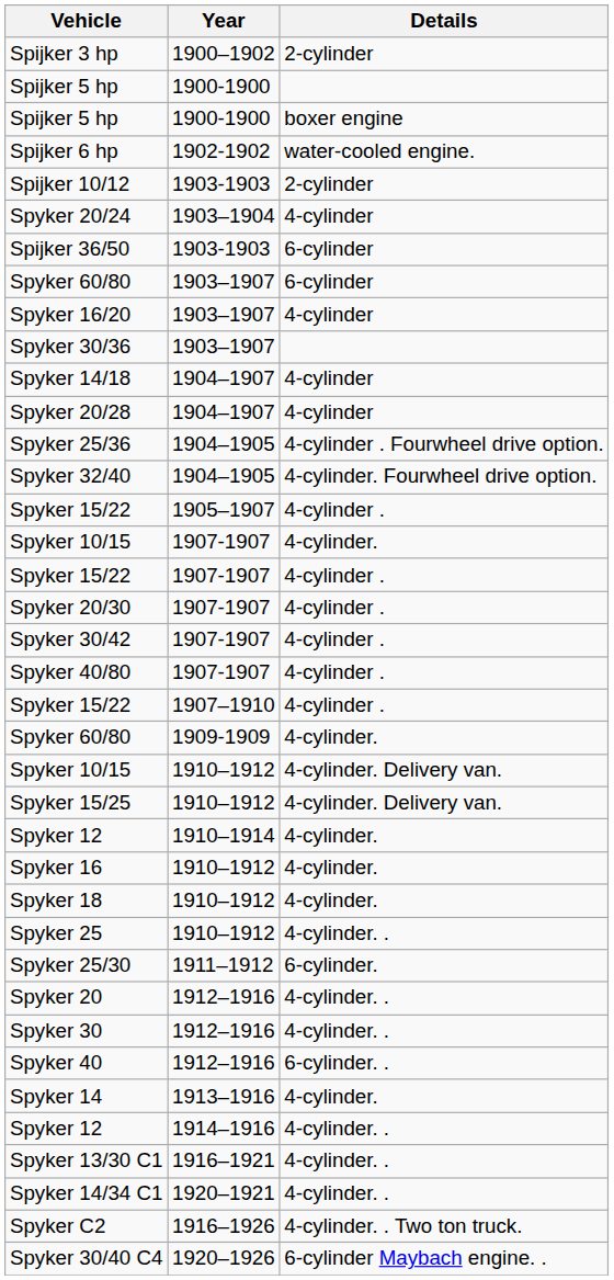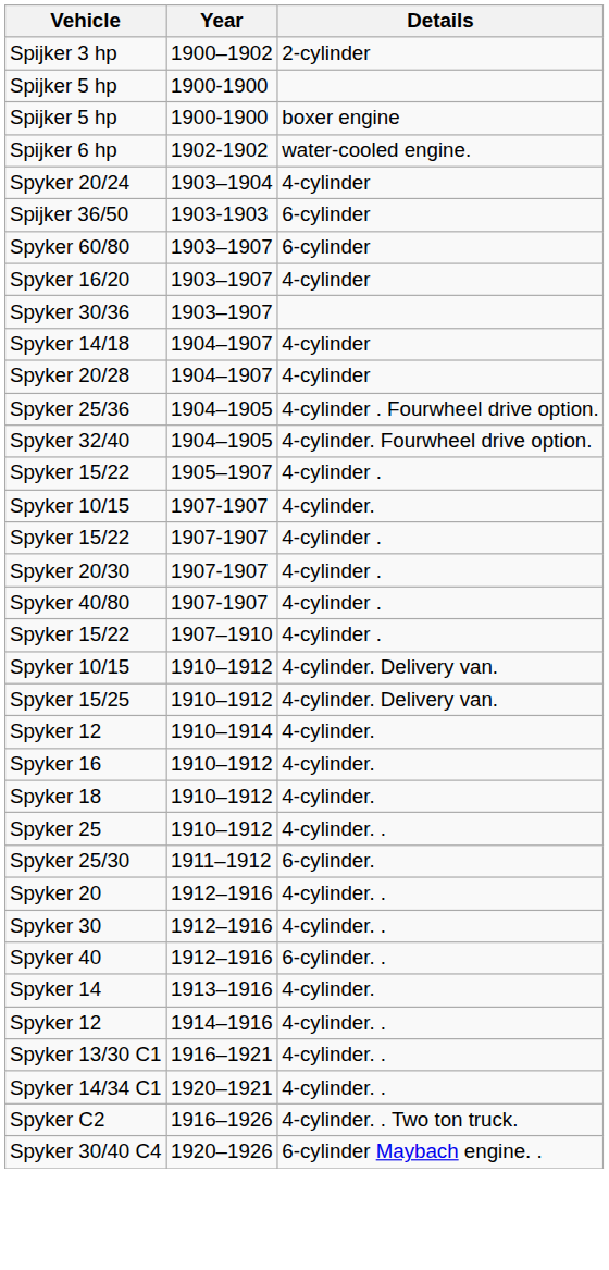 <table class="wikitable" border="1">
 <tr>
 <th>Vehicle</th>
 <th>Year</th>
 <th>Details</th>
 </tr>
 <tr>
 <td>Spijker 3 hp</td>
 <td>1900–1902</td>
 <td>2-cylinder</td>
 </tr>
 <tr>
 <td>Spijker 5 hp</td>
 <td>1900-1900</td>
 <td></td>
 </tr>
 <tr>
 <td>Spijker 5 hp</td>
 <td>1900-1900</td>
 <td>boxer engine</td>
 </tr>
 <tr>
 <td>Spijker 6 hp</td>
 <td>1902-1902</td>
 <td>water-cooled engine.</td>
-</tr>
-<tr>
-<td>Spijker 10/12</td>
-<td>1903-1903</td>
-<td>2-cylinder</td>
 </tr>
 <tr>
 <td>Spyker 20/24</td>
 <td>1903–1904</td>
 <td>4-cylinder</td>
 </tr>
 <tr>
 <td>Spijker 36/50</td>
 <td>1903-1903</td>
 <td>6-cylinder </td>
 </tr>
 <tr>
 <td>Spyker 60/80</td>
 <td>1903–1907</td>
 <td>6-cylinder </td>
 </tr>
 <tr>
 <td>Spyker 16/20</td>
 <td>1903–1907</td>
 <td>4-cylinder</td>
 </tr>
 <tr>
 <td>Spyker 30/36</td>
 <td>1903–1907</td>
 <td></td>
 </tr>
 <tr>
 <td>Spyker 14/18</td>
 <td>1904–1907</td>
 <td>4-cylinder </td>
 </tr>
 <tr>
 <td>Spyker 20/28</td>
 <td>1904–1907</td>
 <td>4-cylinder</td>
 </tr>
 <tr>
 <td>Spyker 25/36</td>
 <td>1904–1905</td>
 <td>4-cylinder . Fourwheel drive option.</td>
 </tr>
 <tr>
 <td>Spyker 32/40</td>
 <td>1904–1905</td>
 <td>4-cylinder. Fourwheel drive option.</td>
 </tr>
 <tr>
 <td>Spyker 15/22</td>
 <td>1905–1907</td>
 <td>4-cylinder .</td>
 </tr>
 <tr>
 <td>Spyker 10/15</td>
 <td>1907-1907</td>
 <td>4-cylinder.</td>
 </tr>
 <tr>
 <td>Spyker 15/22</td>
 <td>1907-1907</td>
 <td>4-cylinder .</td>
 </tr>
 <tr>
 <td>Spyker 20/30</td>
 <td>1907-1907</td>
 <td>4-cylinder .</td>
 </tr>
 <tr>
-<td>Spyker 30/42</td>
-<td>1907-1907</td>
-<td>4-cylinder .</td>
-</tr>
-<tr>
 <td>Spyker 40/80</td>
 <td>1907-1907</td>
 <td>4-cylinder .</td>
 </tr>
 <tr>
 <td>Spyker 15/22</td>
 <td>1907–1910</td>
 <td>4-cylinder .</td>
-</tr>
-<tr>
-<td>Spyker 60/80</td>
-<td>1909-1909</td>
-<td>4-cylinder.</td>
 </tr>
 <tr>
 <td>Spyker 10/15</td>
 <td>1910–1912</td>
 <td>4-cylinder. Delivery van.</td>
 </tr>
 <tr>
 <td>Spyker 15/25</td>
 <td>1910–1912</td>
 <td>4-cylinder. Delivery van.</td>
 </tr>
 <tr>
 <td>Spyker 12</td>
 <td>1910–1914</td>
 <td>4-cylinder.</td>
 </tr>
 <tr>
 <td>Spyker 16</td>
 <td>1910–1912</td>
 <td>4-cylinder.</td>
 </tr>
 <tr>
 <td>Spyker 18</td>
 <td>1910–1912</td>
 <td>4-cylinder.</td>
 </tr>
 <tr>
 <td>Spyker 25</td>
 <td>1910–1912</td>
 <td>4-cylinder. .</td>
 </tr>
 <tr>
 <td>Spyker 25/30</td>
 <td>1911–1912</td>
 <td>6-cylinder.</td>
 </tr>
 <tr>
 <td>Spyker 20</td>
 <td>1912–1916</td>
 <td>4-cylinder. .</td>
 </tr>
 <tr>
 <td>Spyker 30</td>
 <td>1912–1916</td>
 <td>4-cylinder. .</td>
 </tr>
 <tr>
 <td>Spyker 40</td>
 <td>1912–1916</td>
 <td>6-cylinder. .</td>
 </tr>
 <tr>
 <td>Spyker 14</td>
 <td>1913–1916</td>
 <td>4-cylinder.</td>
 </tr>
 <tr>
 <td>Spyker 12</td>
 <td>1914–1916</td>
 <td>4-cylinder. .</td>
 </tr>
 <tr>
 <td>Spyker 13/30 C1</td>
 <td>1916–1921</td>
 <td>4-cylinder. .</td>
 </tr>
 <tr>
 <td>Spyker 14/34 C1</td>
 <td>1920–1921</td>
 <td>4-cylinder. .</td>
 </tr>
 <tr>
 <td>Spyker C2</td>
 <td>1916–1926</td>
 <td>4-cylinder. . Two ton truck.</td>
 </tr>
 <tr>
 <td>Spyker 30/40 C4</td>
 <td>1920–1926</td>
 <td>6-cylinder <a href='#'>Maybach</a> engine. .</td>
 </tr>
 </table>
